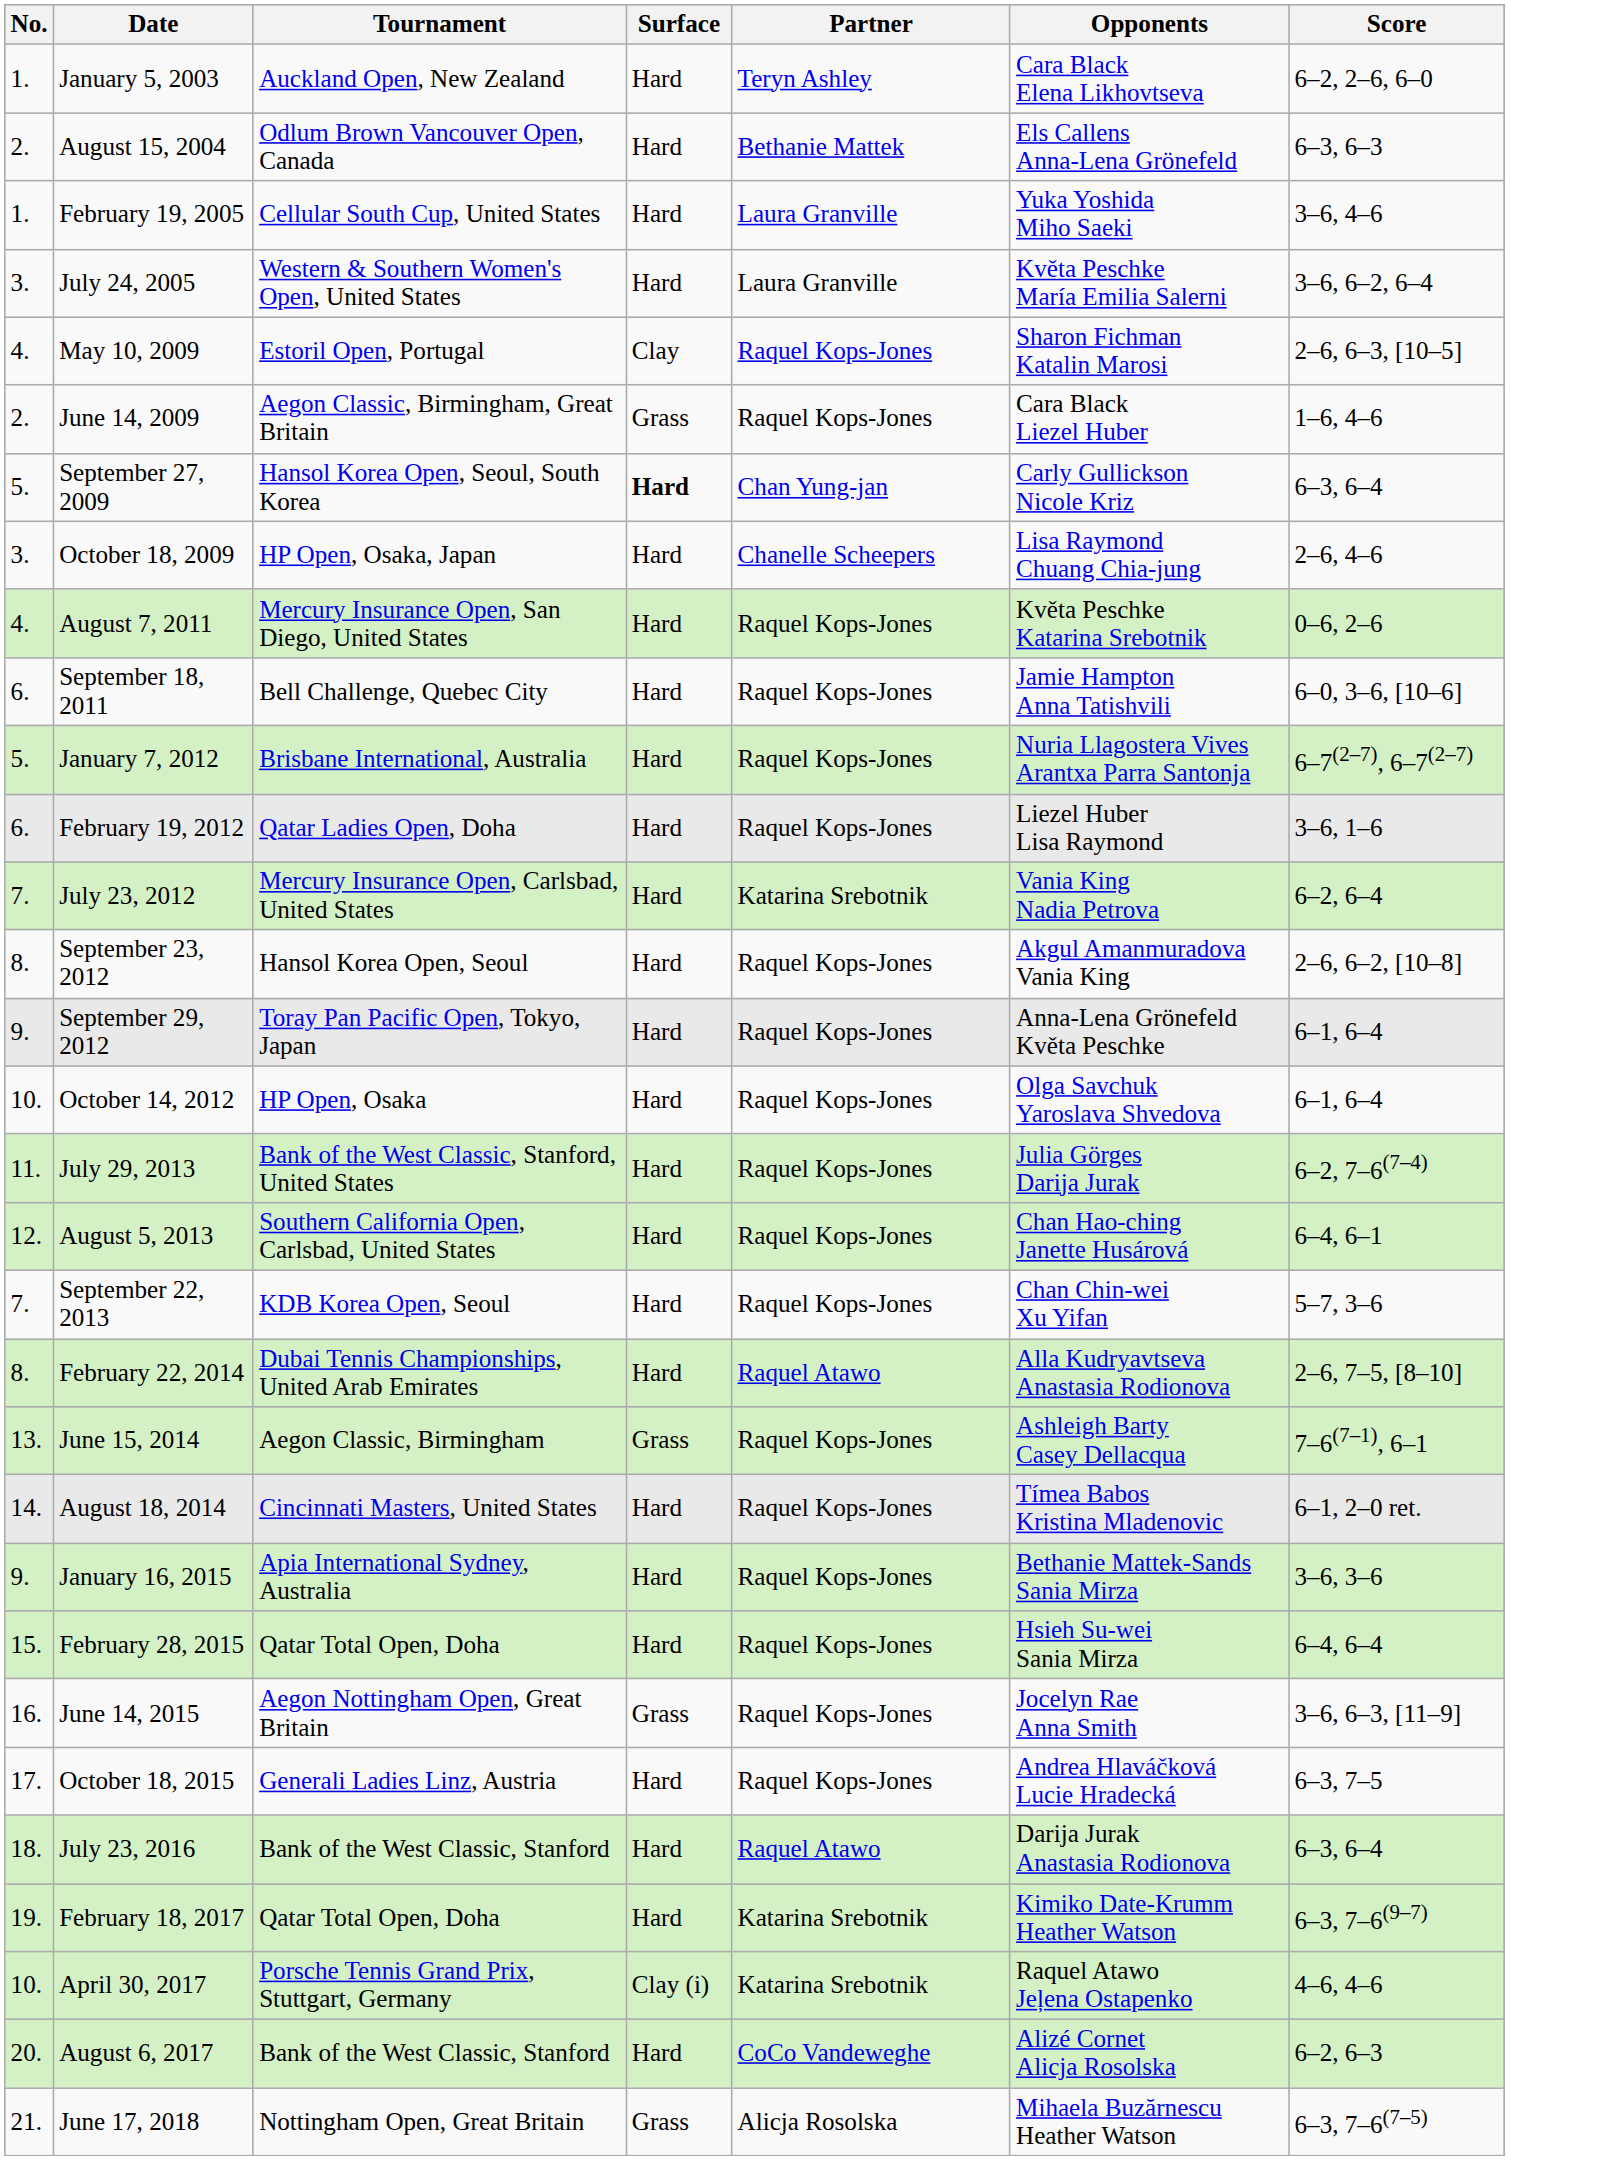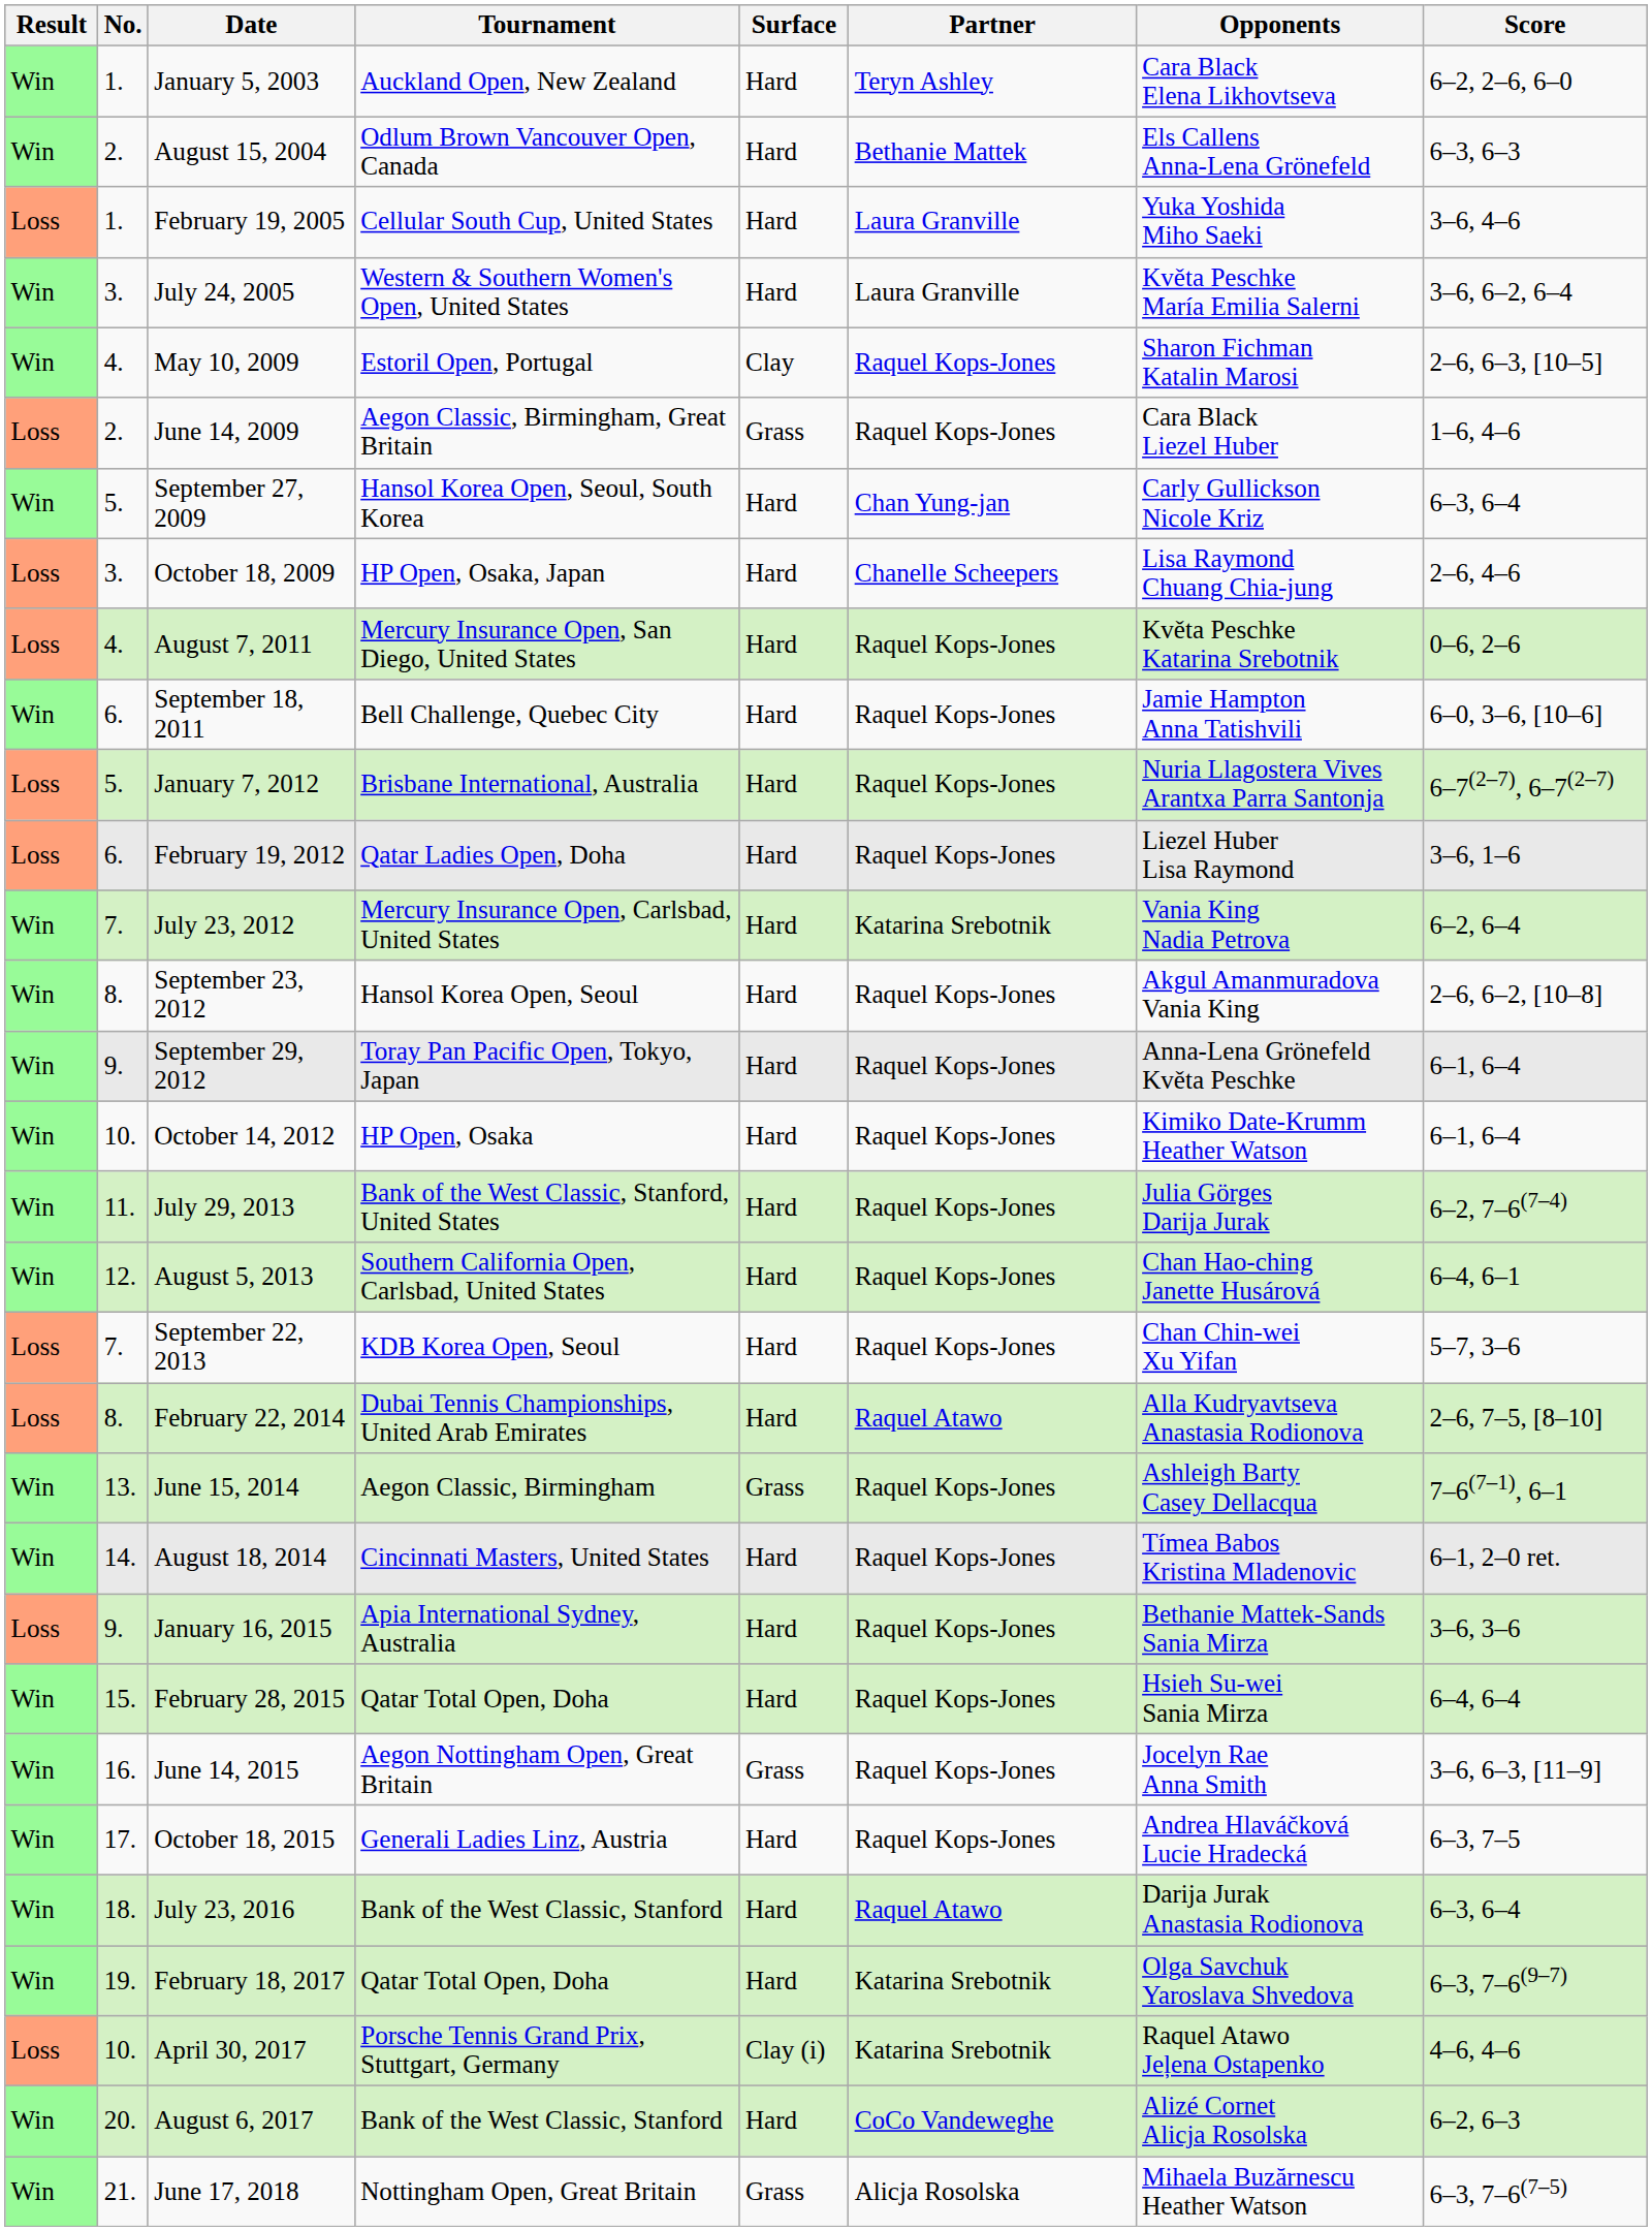 <table class="sortable wikitable">
 <tr>
+<th style="width:50px">Result</th>
 <th style="width:20px">No.</th>
 <th style="width:120px">Date</th>
 <th style="width:230px">Tournament</th>
 <th style="width:60px">Surface</th>
 <th style="width:170px">Partner</th>
 <th style="width:170px">Opponents</th>
 <th style="width:130px" class="unsortable">Score</th>
 </tr>
 <tr>
+<td style="background:#98fb98;">Win</td>
 <td>1.</td>
 <td>January 5, 2003</td>
 <td><a href='#'>Auckland Open</a>, New Zealand</td>
 <td>Hard</td>
 <td> <a href='#'>Teryn Ashley</a></td>
 <td> <a href='#'>Cara Black</a> <br>  <a href='#'>Elena Likhovtseva</a></td>
 <td>6–2, 2–6, 6–0</td>
 </tr>
 <tr>
+<td style="background:#98fb98;">Win</td>
 <td>2.</td>
 <td>August 15, 2004</td>
 <td><a href='#'>Odlum Brown Vancouver Open</a>, Canada</td>
 <td>Hard</td>
 <td> <a href='#'>Bethanie Mattek</a></td>
 <td> <a href='#'>Els Callens</a> <br>  <a href='#'>Anna-Lena Grönefeld</a></td>
 <td>6–3, 6–3</td>
 </tr>
 <tr>
+<td style="background:#ffa07a;">Loss</td>
 <td>1.</td>
 <td>February 19, 2005</td>
 <td><a href='#'>Cellular South Cup</a>, United States</td>
 <td>Hard</td>
 <td> <a href='#'>Laura Granville</a></td>
 <td> <a href='#'>Yuka Yoshida</a> <br>  <a href='#'>Miho Saeki</a></td>
 <td>3–6, 4–6</td>
 </tr>
 <tr>
+<td style="background:#98fb98;">Win</td>
 <td>3.</td>
 <td>July 24, 2005</td>
 <td><a href='#'>Western & Southern Women's Open</a>, United States</td>
 <td>Hard</td>
 <td> Laura Granville</td>
 <td> <a href='#'>Květa Peschke</a> <br>  <a href='#'>María Emilia Salerni</a></td>
 <td>3–6, 6–2, 6–4</td>
 </tr>
 <tr>
+<td style="background:#98fb98;">Win</td>
 <td>4.</td>
 <td>May 10, 2009</td>
 <td><a href='#'>Estoril Open</a>, Portugal</td>
 <td>Clay</td>
 <td> <a href='#'>Raquel Kops-Jones</a></td>
 <td> <a href='#'>Sharon Fichman</a> <br>  <a href='#'>Katalin Marosi</a></td>
 <td>2–6, 6–3, [10–5]</td>
 </tr>
 <tr>
+<td style="background:#ffa07a;">Loss</td>
 <td>2.</td>
 <td>June 14, 2009</td>
 <td><a href='#'>Aegon Classic</a>, Birmingham, Great Britain</td>
 <td>Grass</td>
 <td> Raquel Kops-Jones</td>
 <td> Cara Black <br>  <a href='#'>Liezel Huber</a></td>
 <td>1–6, 4–6</td>
 </tr>
 <tr>
+<td style="background:#98fb98;">Win</td>
 <td>5.</td>
 <td>September 27, 2009</td>
 <td><a href='#'>Hansol Korea Open</a>, Seoul, South Korea</td>
-<td><strong>Hard</strong></td>
+<td>Hard</td>
 <td> <a href='#'>Chan Yung-jan</a></td>
 <td> <a href='#'>Carly Gullickson</a> <br>  <a href='#'>Nicole Kriz</a></td>
 <td>6–3, 6–4</td>
 </tr>
 <tr>
+<td style="background:#ffa07a;">Loss</td>
 <td>3.</td>
 <td>October 18, 2009</td>
 <td><a href='#'>HP Open</a>, Osaka, Japan</td>
 <td>Hard</td>
 <td> <a href='#'>Chanelle Scheepers</a></td>
 <td> <a href='#'>Lisa Raymond</a> <br>  <a href='#'>Chuang Chia-jung</a></td>
 <td>2–6, 4–6</td>
 </tr>
 <tr style="background:#d4f1c5;">
+<td style="background:#ffa07a;">Loss</td>
 <td>4.</td>
 <td>August 7, 2011</td>
 <td><a href='#'>Mercury Insurance Open</a>, San Diego, United States</td>
 <td>Hard</td>
 <td> Raquel Kops-Jones</td>
 <td> Květa Peschke <br>  <a href='#'>Katarina Srebotnik</a></td>
 <td>0–6, 2–6</td>
 </tr>
 <tr>
+<td style="background:#98fb98;">Win</td>
 <td>6.</td>
 <td>September 18, 2011</td>
 <td>Bell Challenge, Quebec City</td>
 <td>Hard</td>
 <td> Raquel Kops-Jones</td>
 <td> <a href='#'>Jamie Hampton</a> <br>  <a href='#'>Anna Tatishvili</a></td>
 <td>6–0, 3–6, [10–6]</td>
 </tr>
 <tr style="background:#d4f1c5;">
+<td style="background:#ffa07a;">Loss</td>
 <td>5.</td>
 <td>January 7, 2012</td>
 <td><a href='#'>Brisbane International</a>, Australia</td>
 <td>Hard</td>
 <td> Raquel Kops-Jones</td>
 <td> <a href='#'>Nuria Llagostera Vives</a> <br>  <a href='#'>Arantxa Parra Santonja</a></td>
 <td>6–7<sup>(2–7)</sup>, 6–7<sup>(2–7)</sup></td>
 </tr>
 <tr style="background:#e9e9e9;">
+<td style="background:#ffa07a;">Loss</td>
 <td>6.</td>
 <td>February 19, 2012</td>
 <td><a href='#'>Qatar Ladies Open</a>, Doha</td>
 <td>Hard</td>
 <td> Raquel Kops-Jones</td>
 <td> Liezel Huber <br>  Lisa Raymond</td>
 <td>3–6, 1–6</td>
 </tr>
 <tr style="background:#d4f1c5;">
+<td style="background:#98fb98;">Win</td>
 <td>7.</td>
 <td>July 23, 2012</td>
 <td><a href='#'>Mercury Insurance Open</a>, Carlsbad, United States</td>
 <td>Hard</td>
 <td> Katarina Srebotnik</td>
 <td> <a href='#'>Vania King</a> <br>  <a href='#'>Nadia Petrova</a></td>
 <td>6–2, 6–4</td>
 </tr>
 <tr>
+<td style="background:#98fb98;">Win</td>
 <td>8.</td>
 <td>September 23, 2012</td>
 <td>Hansol Korea Open, Seoul</td>
 <td>Hard</td>
 <td> Raquel Kops-Jones</td>
 <td> <a href='#'>Akgul Amanmuradova</a> <br>  Vania King</td>
 <td>2–6, 6–2, [10–8]</td>
 </tr>
 <tr style="background:#e9e9e9;">
+<td style="background:#98fb98;">Win</td>
 <td>9.</td>
 <td>September 29, 2012</td>
 <td><a href='#'>Toray Pan Pacific Open</a>, Tokyo, Japan</td>
 <td>Hard</td>
 <td> Raquel Kops-Jones</td>
 <td> Anna-Lena Grönefeld <br>  Květa Peschke</td>
 <td>6–1, 6–4</td>
 </tr>
 <tr>
+<td style="background:#98fb98;">Win</td>
 <td>10.</td>
 <td>October 14, 2012</td>
 <td><a href='#'>HP Open</a>, Osaka</td>
 <td>Hard</td>
 <td> Raquel Kops-Jones</td>
-<td> <a href='#'>Olga Savchuk</a> <br>  <a href='#'>Yaroslava Shvedova</a></td>
+<td> <a href='#'>Kimiko Date-Krumm</a> <br>  <a href='#'>Heather Watson</a></td>
 <td>6–1, 6–4</td>
 </tr>
 <tr style="background:#d4f1c5;">
+<td style="background:#98fb98;">Win</td>
 <td>11.</td>
 <td>July 29, 2013</td>
 <td><a href='#'>Bank of the West Classic</a>, Stanford, United States</td>
 <td>Hard</td>
 <td> Raquel Kops-Jones</td>
 <td> <a href='#'>Julia Görges</a> <br>  <a href='#'>Darija Jurak</a></td>
 <td>6–2, 7–6<sup>(7–4)</sup></td>
 </tr>
 <tr style="background:#d4f1c5;">
+<td style="background:#98fb98;">Win</td>
 <td>12.</td>
 <td>August 5, 2013</td>
 <td><a href='#'>Southern California Open</a>, Carlsbad, United States</td>
 <td>Hard</td>
 <td> Raquel Kops-Jones</td>
 <td> <a href='#'>Chan Hao-ching</a> <br>  <a href='#'>Janette Husárová</a></td>
 <td>6–4, 6–1</td>
 </tr>
 <tr>
+<td style="background:#ffa07a;">Loss</td>
 <td>7.</td>
 <td>September 22, 2013</td>
 <td><a href='#'>KDB Korea Open</a>, Seoul</td>
 <td>Hard</td>
 <td> Raquel Kops-Jones</td>
 <td> <a href='#'>Chan Chin-wei</a> <br>  <a href='#'>Xu Yifan</a></td>
 <td>5–7, 3–6</td>
 </tr>
 <tr style="background:#d4f1c5;">
+<td style="background:#ffa07a;">Loss</td>
 <td>8.</td>
 <td>February 22, 2014</td>
 <td><a href='#'>Dubai Tennis Championships</a>, United Arab Emirates</td>
 <td>Hard</td>
 <td> <a href='#'>Raquel Atawo</a></td>
 <td> <a href='#'>Alla Kudryavtseva</a> <br>  <a href='#'>Anastasia Rodionova</a></td>
 <td>2–6, 7–5, [8–10]</td>
 </tr>
 <tr style="background:#d4f1c5;">
+<td style="background:#98fb98;">Win</td>
 <td>13.</td>
 <td>June 15, 2014</td>
 <td>Aegon Classic, Birmingham</td>
 <td>Grass</td>
 <td> Raquel Kops-Jones</td>
 <td> <a href='#'>Ashleigh Barty</a> <br>  <a href='#'>Casey Dellacqua</a></td>
 <td>7–6<sup>(7–1)</sup>, 6–1</td>
 </tr>
 <tr style="background:#e9e9e9;">
+<td style="background:#98fb98;">Win</td>
 <td>14.</td>
 <td>August 18, 2014</td>
 <td><a href='#'>Cincinnati Masters</a>, United States</td>
 <td>Hard</td>
 <td> Raquel Kops-Jones</td>
 <td> <a href='#'>Tímea Babos</a> <br>  <a href='#'>Kristina Mladenovic</a></td>
 <td>6–1, 2–0 ret.</td>
 </tr>
 <tr style="background:#d4f1c5;">
+<td style="background:#ffa07a;">Loss</td>
 <td>9.</td>
 <td>January 16, 2015</td>
 <td><a href='#'>Apia International Sydney</a>, Australia</td>
 <td>Hard</td>
 <td> Raquel Kops-Jones</td>
 <td> <a href='#'>Bethanie Mattek-Sands</a> <br>  <a href='#'>Sania Mirza</a></td>
 <td>3–6, 3–6</td>
 </tr>
 <tr style="background:#d4f1c5;">
+<td style="background:#98fb98;">Win</td>
 <td>15.</td>
 <td>February 28, 2015</td>
 <td>Qatar Total Open, Doha</td>
 <td>Hard</td>
 <td> Raquel Kops-Jones</td>
 <td> <a href='#'>Hsieh Su-wei</a>  <br>  Sania Mirza</td>
 <td>6–4, 6–4</td>
 </tr>
 <tr>
+<td style="background:#98fb98;">Win</td>
 <td>16.</td>
 <td>June 14, 2015</td>
 <td><a href='#'>Aegon Nottingham Open</a>, Great Britain</td>
 <td>Grass</td>
 <td> Raquel Kops-Jones</td>
 <td> <a href='#'>Jocelyn Rae</a> <br>  <a href='#'>Anna Smith</a></td>
 <td>3–6, 6–3, [11–9]</td>
 </tr>
 <tr>
+<td style="background:#98fb98;">Win</td>
 <td>17.</td>
 <td>October 18, 2015</td>
 <td><a href='#'>Generali Ladies Linz</a>, Austria</td>
 <td>Hard</td>
 <td> Raquel Kops-Jones</td>
 <td> <a href='#'>Andrea Hlaváčková</a> <br>  <a href='#'>Lucie Hradecká</a></td>
 <td>6–3, 7–5</td>
 </tr>
 <tr style="background:#d4f1c5;">
+<td style="background:#98fb98;">Win</td>
 <td>18.</td>
 <td>July 23, 2016</td>
 <td>Bank of the West Classic, Stanford</td>
 <td>Hard</td>
 <td> <a href='#'>Raquel Atawo</a></td>
 <td> Darija Jurak <br>  <a href='#'>Anastasia Rodionova</a></td>
 <td>6–3, 6–4</td>
 </tr>
 <tr style="background:#d4f1c5;">
+<td style="background:#98fb98;">Win</td>
 <td>19.</td>
 <td>February 18, 2017</td>
 <td>Qatar Total Open, Doha</td>
 <td>Hard</td>
 <td> Katarina Srebotnik</td>
-<td> <a href='#'>Kimiko Date-Krumm</a> <br>  <a href='#'>Heather Watson</a></td>
+<td> <a href='#'>Olga Savchuk</a> <br>  <a href='#'>Yaroslava Shvedova</a></td>
 <td>6–3, 7–6<sup>(9–7)</sup></td>
 </tr>
 <tr style="background:#d4f1c5;">
+<td style="background:#ffa07a;">Loss</td>
 <td>10.</td>
 <td>April 30, 2017</td>
 <td><a href='#'>Porsche Tennis Grand Prix</a>, Stuttgart, Germany</td>
 <td>Clay (i)</td>
 <td> Katarina Srebotnik</td>
 <td> Raquel Atawo <br>  <a href='#'>Jeļena Ostapenko</a></td>
 <td>4–6, 4–6</td>
 </tr>
 <tr style="background:#d4f1c5;">
+<td style="background:#98fb98;">Win</td>
 <td>20.</td>
 <td>August 6, 2017</td>
 <td>Bank of the West Classic, Stanford</td>
 <td>Hard</td>
 <td> <a href='#'>CoCo Vandeweghe</a></td>
 <td> <a href='#'>Alizé Cornet</a> <br>  <a href='#'>Alicja Rosolska</a></td>
 <td>6–2, 6–3</td>
 </tr>
 <tr>
+<td style="background:#98fb98;">Win</td>
 <td>21.</td>
 <td>June 17, 2018</td>
 <td>Nottingham Open, Great Britain</td>
 <td>Grass</td>
 <td> Alicja Rosolska</td>
 <td> <a href='#'>Mihaela Buzărnescu</a> <br>  Heather Watson</td>
 <td>6–3, 7–6<sup>(7–5)</sup></td>
 </tr>
 </table>
